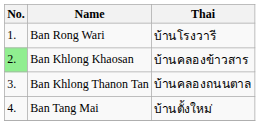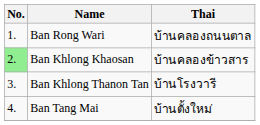 <table class="wikitable sortable">
 <tr>
 <th>No.</th>
 <th>Name</th>
 <th>Thai</th>
 </tr>
 <tr>
 <td>1.</td>
 <td>Ban Rong Wari</td>
-<td>บ้านโรงวารี</td>
+<td>บ้านคลองถนนตาล</td>
 </tr>
 <tr>
 <td style="background: lightgreen;">2.</td>
 <td>Ban Khlong Khaosan</td>
 <td>บ้านคลองข้าวสาร</td>
 </tr>
 <tr>
 <td>3.</td>
 <td>Ban Khlong Thanon Tan</td>
-<td>บ้านคลองถนนตาล</td>
+<td>บ้านโรงวารี</td>
 </tr>
 <tr>
 <td>4.</td>
 <td>Ban Tang Mai</td>
 <td>บ้านตั้งใหม่</td>
 </tr>
 <tr>
 </tr>
 </table>
